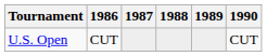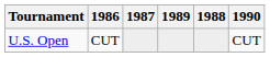 <table class="wikitable" style="font-size:95%;">
 <tr>
 <th>Tournament</th>
 <th>1986</th>
 <th>1987</th>
+<th>1989</th>
 <th>1988</th>
-<th>1989</th>
 <th>1990</th>
 </tr>
 <tr>
 <td><a href='#'>U.S. Open</a></td>
 <td align="center">CUT</td>
 <td style="background:#eeeeee;"></td>
 <td style="background:#eeeeee;"></td>
 <td style="background:#eeeeee;"></td>
 <td align="center">CUT</td>
 </tr>
 </table>
